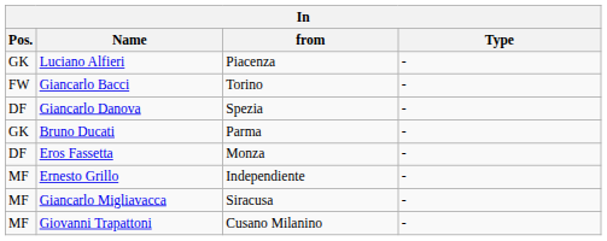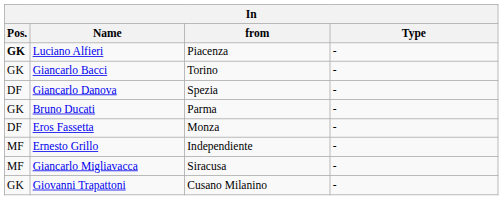 <table class="wikitable" style="font-size:90%;width:99%;">
 <tr>
 <th colspan="4">In</th>
 </tr>
 <tr>
 <th width=3%>Pos.</th>
 <th width=32%>Name</th>
 <th width=30%>from</th>
 <th width=35%>Type</th>
 </tr>
 <tr>
-<td>GK</td>
+<td><strong>GK</strong></td>
 <td><a href='#'>Luciano Alfieri</a></td>
 <td>Piacenza</td>
 <td>-</td>
 </tr>
 <tr>
-<td>FW</td>
+<td>GK</td>
 <td><a href='#'>Giancarlo Bacci</a></td>
 <td>Torino</td>
 <td>-</td>
 </tr>
 <tr>
 <td>DF</td>
 <td><a href='#'>Giancarlo Danova</a></td>
 <td>Spezia</td>
 <td>-</td>
 </tr>
 <tr>
 <td>GK</td>
 <td><a href='#'>Bruno Ducati</a></td>
 <td>Parma</td>
 <td>-</td>
 </tr>
 <tr>
 <td>DF</td>
 <td><a href='#'>Eros Fassetta</a></td>
 <td>Monza</td>
 <td>-</td>
 </tr>
 <tr>
 <td>MF</td>
 <td><a href='#'>Ernesto Grillo</a></td>
 <td>Independiente</td>
 <td>-</td>
 </tr>
 <tr>
 <td>MF</td>
 <td><a href='#'>Giancarlo Migliavacca</a></td>
 <td>Siracusa</td>
 <td>-</td>
 </tr>
 <tr>
-<td>MF</td>
+<td>GK</td>
 <td><a href='#'>Giovanni Trapattoni</a></td>
 <td>Cusano Milanino</td>
 <td>-</td>
 </tr>
 </table>
